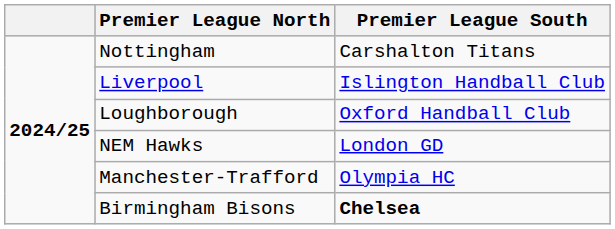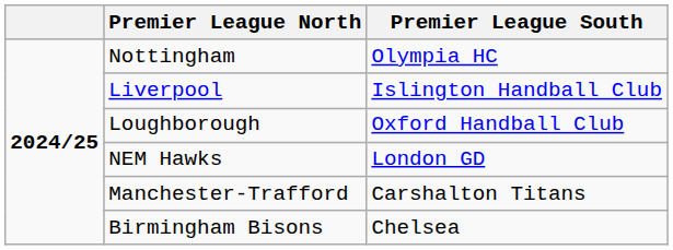 <table class="wikitable">
 <tr>
 <th></th>
 <th>Premier League North</th>
 <th>Premier League South</th>
 </tr>
 <tr>
 <td rowspan="6"><strong>2024/25</strong></td>
 <td>Nottingham</td>
-<td>Carshalton Titans</td>
+<td><a href='#'>Olympia HC</a></td>
 </tr>
 <tr>
 <td><a href='#'>Liverpool</a></td>
 <td><a href='#'>Islington Handball Club</a></td>
 </tr>
 <tr>
 <td>Loughborough</td>
 <td><a href='#'>Oxford Handball Club</a></td>
 </tr>
 <tr>
 <td>NEM Hawks</td>
 <td><a href='#'>London GD</a></td>
 </tr>
 <tr>
 <td>Manchester-Trafford</td>
-<td><a href='#'>Olympia HC</a></td>
+<td>Carshalton Titans</td>
 </tr>
 <tr>
 <td>Birmingham Bisons</td>
-<td><strong>Chelsea</strong></td>
+<td>Chelsea</td>
 </tr>
 </table>
